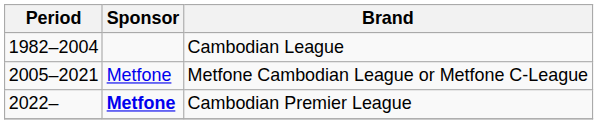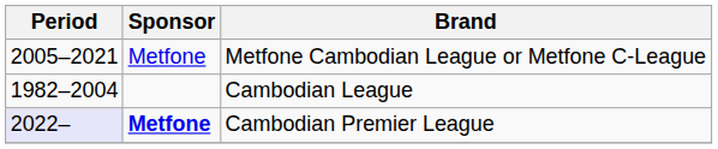 <table class="wikitable sortable">
 <tr>
 <th>Period</th>
 <th>Sponsor</th>
 <th>Brand</th>
 </tr>
 <tr>
+<td>2005–2021</td>
+<td><a href='#'>Metfone</a></td>
+<td>Metfone Cambodian League or Metfone C-League</td>
+</tr>
+<tr>
 <td>1982–2004</td>
 <td></td>
 <td>Cambodian League</td>
 </tr>
 <tr>
-<td>2005–2021</td>
-<td><a href='#'>Metfone</a></td>
-<td>Metfone Cambodian League or Metfone C-League</td>
-</tr>
-<tr>
-<td>2022–</td>
+<td style="background: lavender;">2022–</td>
 <td><strong><a href='#'>Metfone</a></strong></td>
 <td>Cambodian Premier League</td>
 </tr>
 <tr>
 </tr>
 </table>
